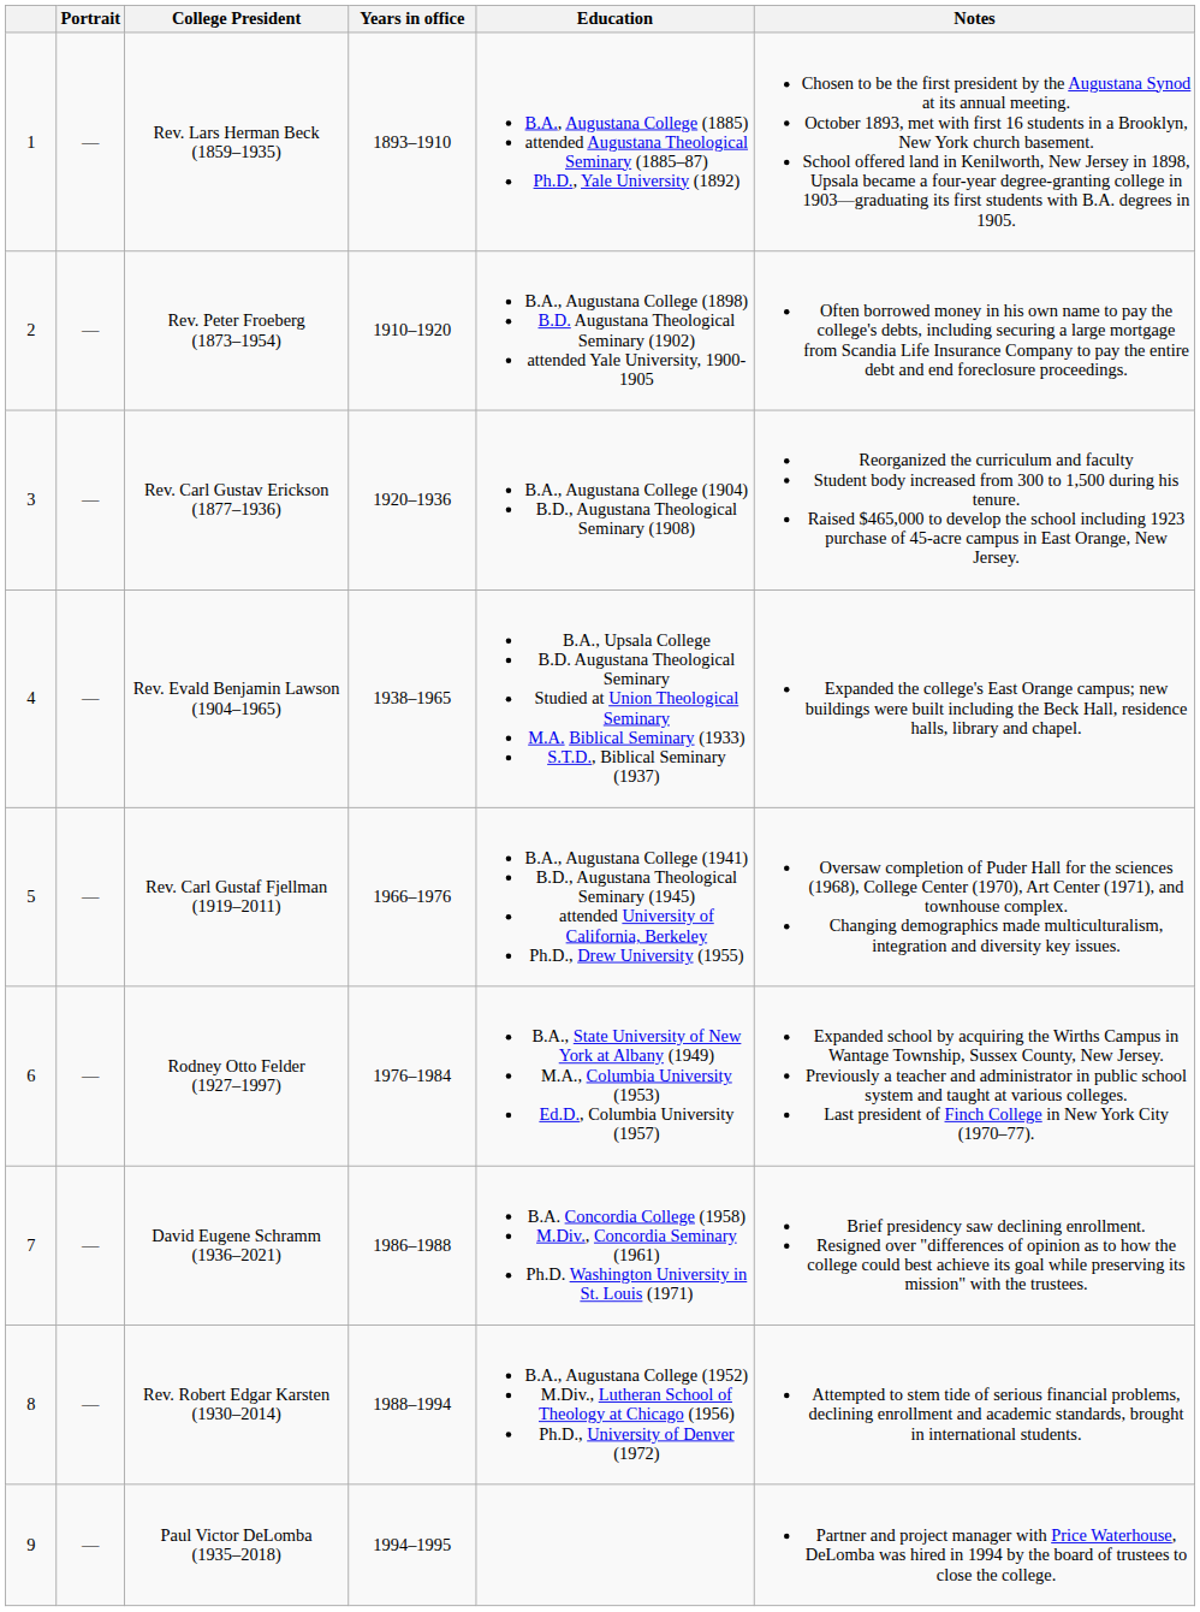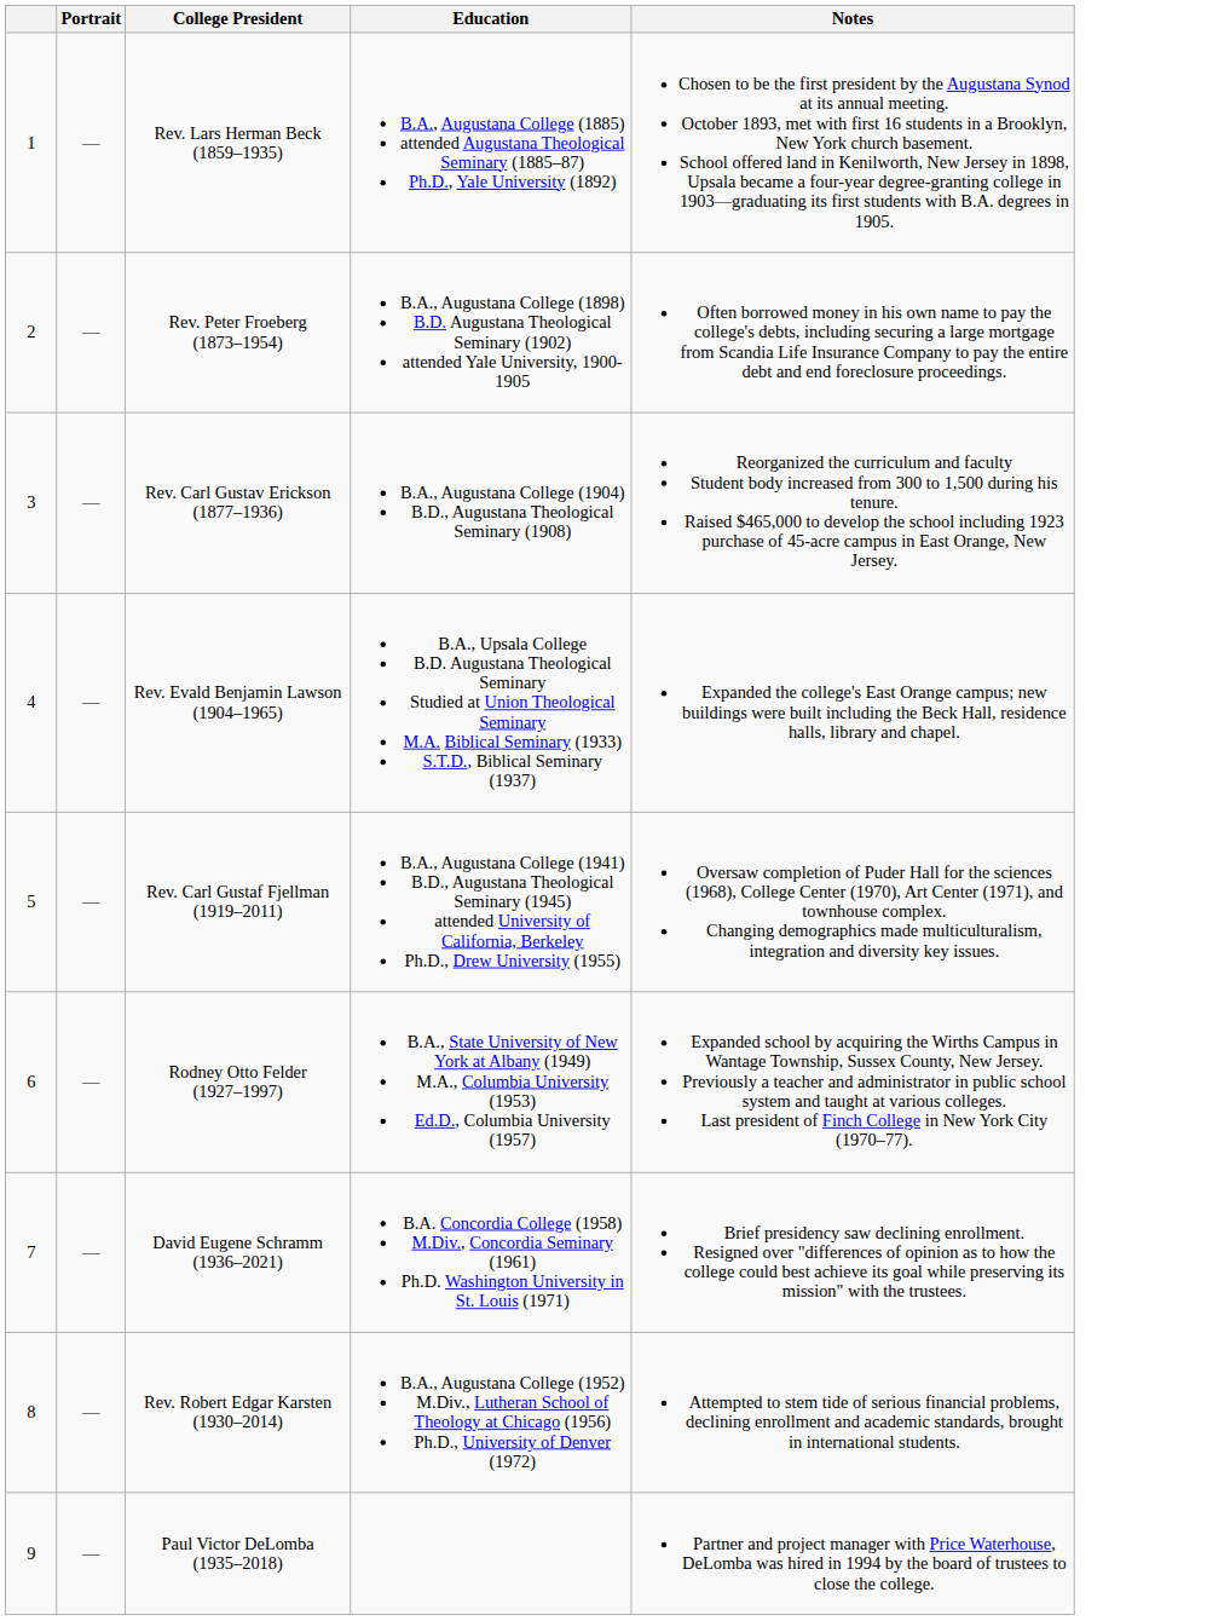 <table class="wikitable" style="text-align:center">
 <tr>
 <th scope="col" width=40></th>
 <th scope="col" width=50>Portrait</th>
 <th scope="col" width=200>College President</th>
-<th scope="col" width=110>Years in office</th>
 <th scope="col" width=250>Education</th>
 <th scope="col" width=400>Notes</th>
 </tr>
 <tr>
 <td>1</td>
 <td>—</td>
 <td>Rev. Lars Herman Beck<br>(1859–1935)</td>
-<td>1893–1910</td>
 <td><br><ul><li><a href='#'>B.A.</a>, <a href='#'>Augustana College</a> (1885)</li><li>attended <a href='#'>Augustana Theological Seminary</a> (1885–87)</li><li><a href='#'>Ph.D.</a>, <a href='#'>Yale University</a> (1892)</li></ul></td>
 <td><br><ul><li>Chosen to be the first president by the <a href='#'>Augustana Synod</a> at its annual meeting.</li><li>October 1893, met with first 16 students in a Brooklyn, New York church basement.</li><li>School offered land in Kenilworth, New Jersey in 1898, Upsala became a four-year degree-granting college in 1903—graduating its first students with B.A. degrees in 1905.</li></ul></td>
 </tr>
 <tr>
 <td>2</td>
 <td>—</td>
 <td>Rev. Peter Froeberg<br>(1873–1954)</td>
-<td>1910–1920</td>
 <td><br><ul><li>B.A., Augustana College (1898)</li><li><a href='#'>B.D.</a> Augustana Theological Seminary (1902)</li><li>attended Yale University, 1900-1905</li></ul></td>
 <td><br><ul><li>Often borrowed money in his own name to pay the college's debts, including securing a large mortgage from Scandia Life Insurance Company to pay the entire debt and end foreclosure proceedings.</li></ul></td>
 </tr>
 <tr>
 <td>3</td>
 <td>—</td>
 <td>Rev. Carl Gustav Erickson<br>(1877–1936)</td>
-<td>1920–1936</td>
 <td><br><ul><li>B.A., Augustana College (1904)</li><li>B.D., Augustana Theological Seminary (1908)</li></ul></td>
 <td><br><ul><li>Reorganized the curriculum and faculty</li><li>Student body increased from 300 to 1,500 during his tenure.</li><li>Raised $465,000 to develop the school including 1923 purchase of 45-acre campus in East Orange, New Jersey.</li></ul></td>
 </tr>
 <tr>
 <td>4</td>
 <td>—</td>
 <td>Rev. Evald Benjamin Lawson<br>(1904–1965)</td>
-<td>1938–1965</td>
 <td><br><ul><li>B.A., Upsala College</li><li>B.D. Augustana Theological Seminary</li><li>Studied at <a href='#'>Union Theological Seminary</a></li><li><a href='#'>M.A.</a> <a href='#'>Biblical Seminary</a> (1933)</li><li><a href='#'>S.T.D.</a>, Biblical Seminary (1937)</li></ul></td>
 <td><br><ul><li>Expanded the college's East Orange campus; new buildings were built including the Beck Hall, residence halls, library and chapel.</li></ul></td>
 </tr>
 <tr>
 <td>5</td>
 <td>—</td>
 <td>Rev. Carl Gustaf Fjellman<br>(1919–2011)</td>
-<td>1966–1976</td>
 <td><br><ul><li>B.A., Augustana College (1941)</li><li>B.D., Augustana Theological Seminary (1945)</li><li>attended <a href='#'>University of California, Berkeley</a></li><li>Ph.D., <a href='#'>Drew University</a> (1955)</li></ul></td>
 <td><br><ul><li>Oversaw completion of Puder Hall for the sciences (1968), College Center (1970), Art Center (1971), and townhouse complex.</li><li>Changing demographics made multiculturalism, integration and diversity key issues.</li></ul></td>
 </tr>
 <tr>
 <td>6</td>
 <td>—</td>
 <td>Rodney Otto Felder<br>(1927–1997)</td>
-<td>1976–1984</td>
 <td><br><ul><li>B.A., <a href='#'>State University of New York at Albany</a> (1949)</li><li>M.A., <a href='#'>Columbia University</a> (1953)</li><li><a href='#'>Ed.D.</a>, Columbia University (1957)</li></ul></td>
 <td><br><ul><li>Expanded school by acquiring the Wirths Campus in Wantage Township, Sussex County, New Jersey.</li><li>Previously a teacher and administrator in public school system and taught at various colleges.</li><li>Last president of <a href='#'>Finch College</a> in New York City (1970–77).</li></ul></td>
 </tr>
 <tr>
 <td>7</td>
 <td>—</td>
 <td>David Eugene Schramm<br>(1936–2021)</td>
-<td>1986–1988</td>
 <td><br><ul><li>B.A. <a href='#'>Concordia College</a> (1958)</li><li><a href='#'>M.Div.</a>, <a href='#'>Concordia Seminary</a> (1961)</li><li>Ph.D. <a href='#'>Washington University in St. Louis</a> (1971)</li></ul></td>
 <td><br><ul><li>Brief presidency saw declining enrollment.</li><li>Resigned over "differences of opinion as to how the college could best achieve its goal while preserving its mission" with the trustees.</li></ul></td>
 </tr>
 <tr>
 <td>8</td>
 <td>—</td>
 <td>Rev. Robert Edgar Karsten<br>(1930–2014)</td>
-<td>1988–1994</td>
 <td><br><ul><li>B.A., Augustana College (1952)</li><li>M.Div., <a href='#'>Lutheran School of Theology at Chicago</a> (1956)</li><li>Ph.D., <a href='#'>University of Denver</a> (1972)</li></ul></td>
 <td><br><ul><li>Attempted to stem tide of serious financial problems, declining enrollment and academic standards, brought in international students.</li></ul></td>
 </tr>
 <tr>
 <td>9</td>
 <td>—</td>
 <td>Paul Victor DeLomba<br>(1935–2018)</td>
-<td>1994–1995</td>
 <td></td>
 <td><br><ul><li>Partner and project manager with <a href='#'>Price Waterhouse</a>, DeLomba was hired in 1994 by the board of trustees to close the college.</li></ul></td>
 </tr>
 </table>
